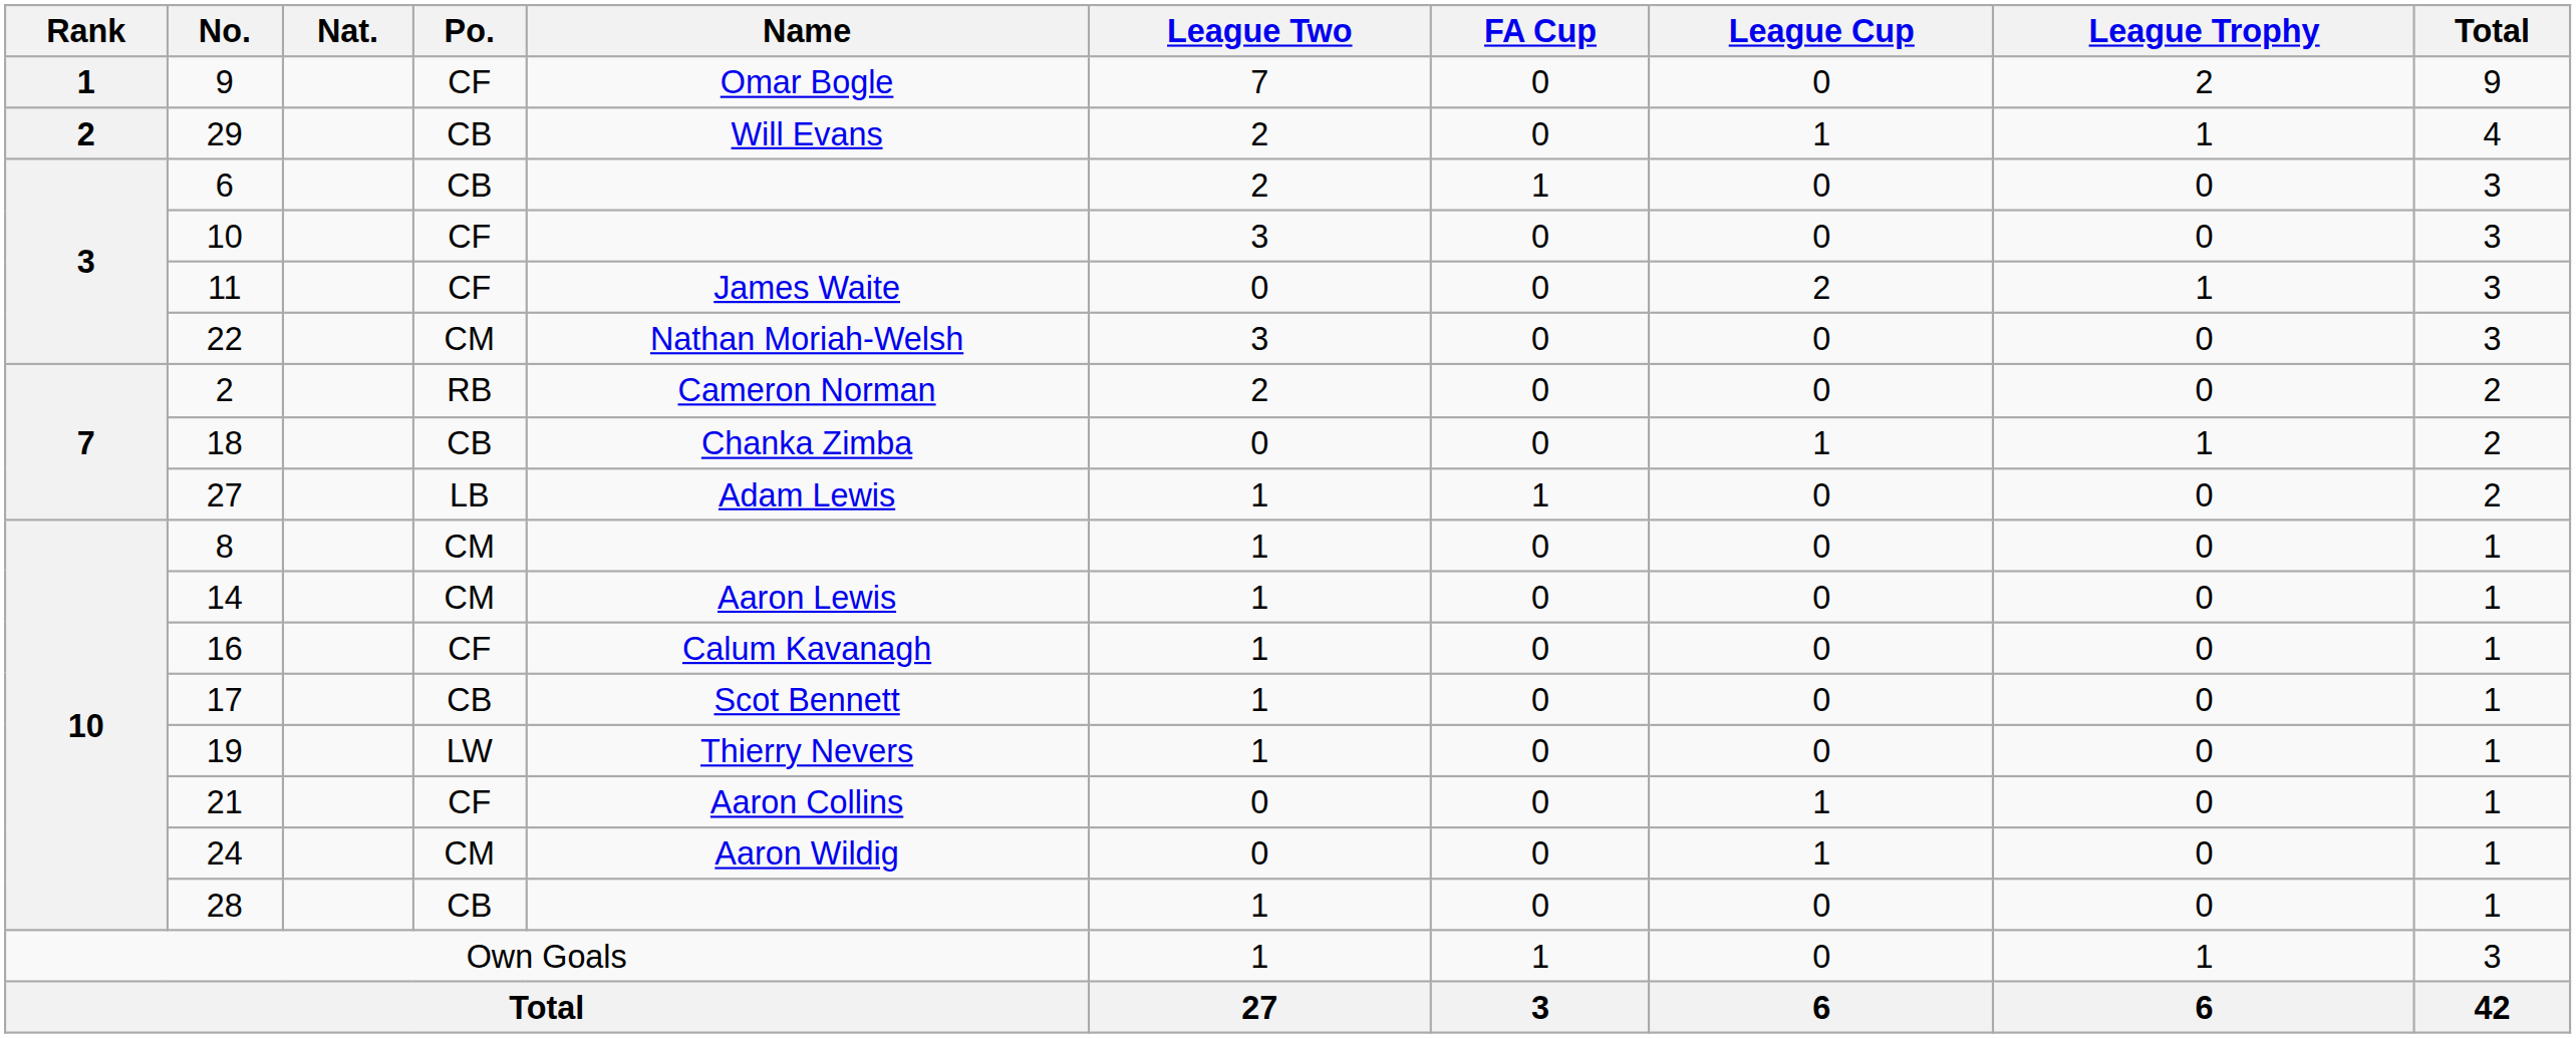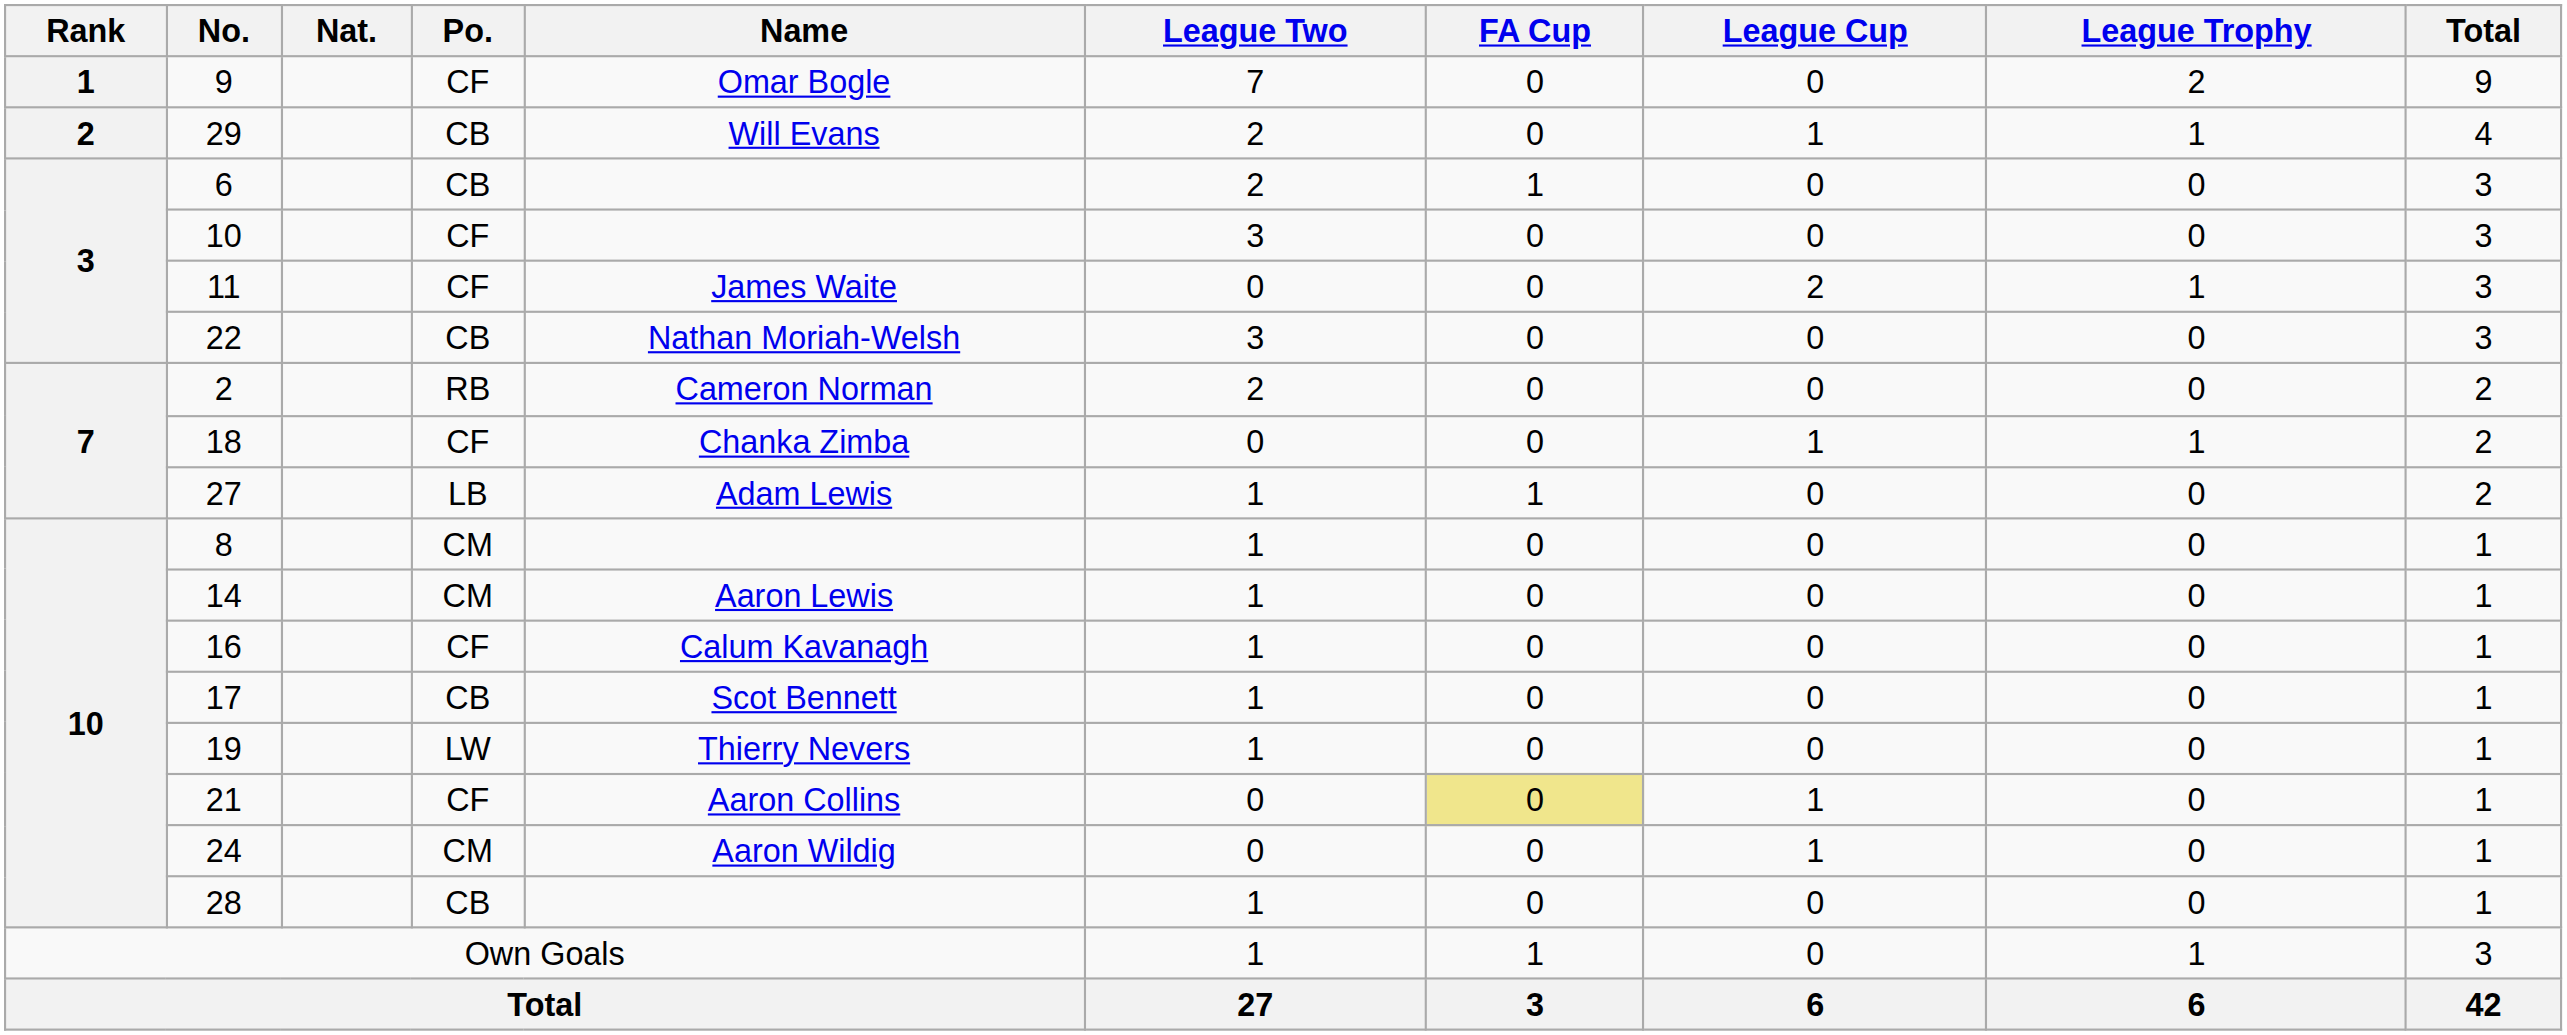 <table class="wikitable" style="text-align:center; font-size:95%; width:95%;">
 <tr>
 <th>Rank</th>
 <th>No.</th>
 <th>Nat.</th>
 <th>Po.</th>
 <th>Name</th>
 <th><a href='#'>League Two</a></th>
 <th><a href='#'>FA Cup</a></th>
 <th><a href='#'>League Cup</a></th>
 <th><a href='#'>League Trophy</a></th>
 <th>Total</th>
 </tr>
 <tr>
 <th rowspan=1>1</th>
 <td>9</td>
 <td></td>
 <td>CF</td>
 <td><a href='#'>Omar Bogle</a></td>
 <td>7</td>
 <td>0</td>
 <td>0</td>
 <td>2</td>
 <td>9</td>
 </tr>
 <tr>
 <th rowspan=1>2</th>
 <td>29</td>
 <td></td>
 <td>CB</td>
 <td><a href='#'>Will Evans</a></td>
 <td>2</td>
 <td>0</td>
 <td>1</td>
 <td>1</td>
 <td>4</td>
 </tr>
 <tr>
 <th rowspan=4>3</th>
 <td>6</td>
 <td></td>
 <td>CB</td>
 <td></td>
 <td>2</td>
 <td>1</td>
 <td>0</td>
 <td>0</td>
 <td>3</td>
 </tr>
 <tr>
 <td>10</td>
 <td></td>
 <td>CF</td>
 <td></td>
 <td>3</td>
 <td>0</td>
 <td>0</td>
 <td>0</td>
 <td>3</td>
 </tr>
 <tr>
 <td>11</td>
 <td></td>
 <td>CF</td>
 <td><a href='#'>James Waite</a></td>
 <td>0</td>
 <td>0</td>
 <td>2</td>
 <td>1</td>
 <td>3</td>
 </tr>
 <tr>
 <td>22</td>
 <td></td>
-<td>CM</td>
+<td>CB</td>
 <td><a href='#'>Nathan Moriah-Welsh</a></td>
 <td>3</td>
 <td>0</td>
 <td>0</td>
 <td>0</td>
 <td>3</td>
 </tr>
 <tr>
 <th rowspan=3>7</th>
 <td>2</td>
 <td></td>
 <td>RB</td>
 <td><a href='#'>Cameron Norman</a></td>
 <td>2</td>
 <td>0</td>
 <td>0</td>
 <td>0</td>
 <td>2</td>
 </tr>
 <tr>
 <td>18</td>
 <td></td>
-<td>CB</td>
+<td>CF</td>
 <td><a href='#'>Chanka Zimba</a></td>
 <td>0</td>
 <td>0</td>
 <td>1</td>
 <td>1</td>
 <td>2</td>
 </tr>
 <tr>
 <td>27</td>
 <td></td>
 <td>LB</td>
 <td><a href='#'>Adam Lewis</a></td>
 <td>1</td>
 <td>1</td>
 <td>0</td>
 <td>0</td>
 <td>2</td>
 </tr>
 <tr>
 <th rowspan=8>10</th>
 <td>8</td>
 <td></td>
 <td>CM</td>
 <td></td>
 <td>1</td>
 <td>0</td>
 <td>0</td>
 <td>0</td>
 <td>1</td>
 </tr>
 <tr>
 <td>14</td>
 <td></td>
 <td>CM</td>
 <td><a href='#'>Aaron Lewis</a></td>
 <td>1</td>
 <td>0</td>
 <td>0</td>
 <td>0</td>
 <td>1</td>
 </tr>
 <tr>
 <td>16</td>
 <td></td>
 <td>CF</td>
 <td><a href='#'>Calum Kavanagh</a></td>
 <td>1</td>
 <td>0</td>
 <td>0</td>
 <td>0</td>
 <td>1</td>
 </tr>
 <tr>
 <td>17</td>
 <td></td>
 <td>CB</td>
 <td><a href='#'>Scot Bennett</a></td>
 <td>1</td>
 <td>0</td>
 <td>0</td>
 <td>0</td>
 <td>1</td>
 </tr>
 <tr>
 <td>19</td>
 <td></td>
 <td>LW</td>
 <td><a href='#'>Thierry Nevers</a></td>
 <td>1</td>
 <td>0</td>
 <td>0</td>
 <td>0</td>
 <td>1</td>
 </tr>
 <tr>
 <td>21</td>
 <td></td>
 <td>CF</td>
 <td><a href='#'>Aaron Collins</a></td>
 <td>0</td>
-<td>0</td>
+<td style="background: khaki;">0</td>
 <td>1</td>
 <td>0</td>
 <td>1</td>
 </tr>
 <tr>
 <td>24</td>
 <td></td>
 <td>CM</td>
 <td><a href='#'>Aaron Wildig</a></td>
 <td>0</td>
 <td>0</td>
 <td>1</td>
 <td>0</td>
 <td>1</td>
 </tr>
 <tr>
 <td>28</td>
 <td></td>
 <td>CB</td>
 <td></td>
 <td>1</td>
 <td>0</td>
 <td>0</td>
 <td>0</td>
 <td>1</td>
 </tr>
 <tr>
 <td colspan=5>Own Goals</td>
 <td>1</td>
 <td>1</td>
 <td>0</td>
 <td>1</td>
 <td>3</td>
 </tr>
 <tr>
 <th colspan=5>Total</th>
 <th>27</th>
 <th>3</th>
 <th>6</th>
 <th>6</th>
 <th>42</th>
 </tr>
 </table>
